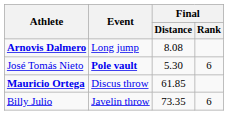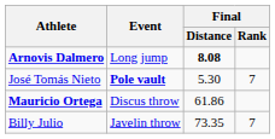 <table class=wikitable style=font-size:90%;text-align:center>
 <tr>
 <th rowspan="2">Athlete</th>
 <th rowspan="2">Event</th>
 <th colspan="2">Final</th>
 </tr>
 <tr style="font-size:95%">
 <th>Distance</th>
 <th>Rank</th>
 </tr>
 <tr align=center>
 <td align=left><strong><a href='#'>Arnovis Dalmero</a></strong></td>
 <td align=left><a href='#'>Long jump</a></td>
-<td>8.08</td>
+<td><strong>8.08</strong></td>
 <td></td>
 </tr>
 <tr align=center>
 <td align=left><a href='#'>José Tomás Nieto</a></td>
 <td align=left><strong><a href='#'>Pole vault</a></strong></td>
 <td>5.30</td>
-<td>6</td>
+<td>7</td>
 </tr>
 <tr align=center>
 <td align=left><strong><a href='#'>Mauricio Ortega</a></strong></td>
 <td align=left><a href='#'>Discus throw</a></td>
-<td>61.85</td>
+<td>61.86</td>
 <td></td>
 </tr>
 <tr align=center>
 <td align=left><a href='#'>Billy Julio</a></td>
 <td align=left><a href='#'>Javelin throw</a></td>
 <td>73.35</td>
-<td>6</td>
+<td>7</td>
 </tr>
 </table>
